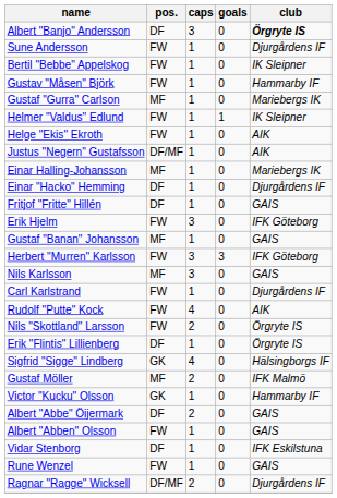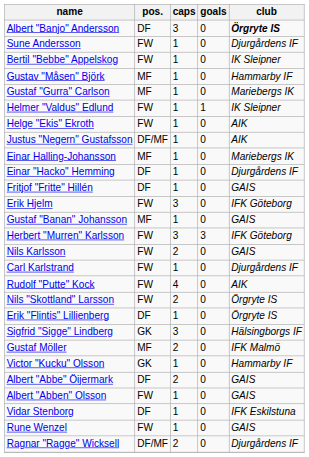 <table class="wikitable" border="1">
 <tr>
 <th>name</th>
 <th>pos.</th>
 <th>caps</th>
 <th>goals</th>
 <th>club</th>
 </tr>
 <tr>
 <td><a href='#'>Albert "Banjo" Andersson</a></td>
 <td>DF</td>
 <td>3</td>
 <td>0</td>
 <td><strong><em>Örgryte IS</em></strong></td>
 </tr>
 <tr>
 <td><a href='#'>Sune Andersson</a></td>
 <td>FW</td>
 <td>1</td>
 <td>0</td>
 <td><em>Djurgårdens IF</em></td>
 </tr>
 <tr>
 <td><a href='#'>Bertil "Bebbe" Appelskog</a></td>
 <td>FW</td>
 <td>1</td>
 <td>0</td>
 <td><em>IK Sleipner</em></td>
 </tr>
 <tr>
 <td><a href='#'>Gustav "Måsen" Björk</a></td>
-<td>FW</td>
+<td>MF</td>
 <td>1</td>
 <td>0</td>
 <td><em>Hammarby IF</em></td>
 </tr>
 <tr>
 <td><a href='#'>Gustaf "Gurra" Carlson</a></td>
 <td>MF</td>
 <td>1</td>
 <td>0</td>
 <td><em>Mariebergs IK</em></td>
 </tr>
 <tr>
 <td><a href='#'>Helmer "Valdus" Edlund</a></td>
 <td>FW</td>
 <td>1</td>
 <td>1</td>
 <td><em>IK Sleipner</em></td>
 </tr>
 <tr>
 <td><a href='#'>Helge "Ekis" Ekroth</a></td>
 <td>FW</td>
 <td>1</td>
 <td>0</td>
 <td><em>AIK</em></td>
 </tr>
 <tr>
 <td><a href='#'>Justus "Negern" Gustafsson</a></td>
 <td>DF/MF</td>
 <td>1</td>
 <td>0</td>
 <td><em>AIK</em></td>
 </tr>
 <tr>
 <td><a href='#'>Einar Halling-Johansson</a></td>
 <td>MF</td>
 <td>1</td>
 <td>0</td>
 <td><em>Mariebergs IK</em></td>
 </tr>
 <tr>
 <td><a href='#'>Einar "Hacko" Hemming</a></td>
 <td>DF</td>
 <td>1</td>
 <td>0</td>
 <td><em>Djurgårdens IF</em></td>
 </tr>
 <tr>
 <td><a href='#'>Fritjof "Fritte" Hillén</a></td>
 <td>DF</td>
 <td>1</td>
 <td>0</td>
 <td><em>GAIS</em></td>
 </tr>
 <tr>
 <td><a href='#'>Erik Hjelm</a></td>
 <td>FW</td>
 <td>3</td>
 <td>0</td>
 <td><em>IFK Göteborg</em></td>
 </tr>
 <tr>
 <td><a href='#'>Gustaf "Banan" Johansson</a></td>
 <td>MF</td>
 <td>1</td>
 <td>0</td>
 <td><em>GAIS</em></td>
 </tr>
 <tr>
 <td><a href='#'>Herbert "Murren" Karlsson</a></td>
 <td>FW</td>
 <td>3</td>
 <td>3</td>
 <td><em>IFK Göteborg</em></td>
 </tr>
 <tr>
 <td><a href='#'>Nils Karlsson</a></td>
-<td>MF</td>
-<td>3</td>
+<td>FW</td>
+<td>2</td>
 <td>0</td>
 <td><em>GAIS</em></td>
 </tr>
 <tr>
 <td><a href='#'>Carl Karlstrand</a></td>
 <td>FW</td>
 <td>1</td>
 <td>0</td>
 <td><em>Djurgårdens IF</em></td>
 </tr>
 <tr>
 <td><a href='#'>Rudolf "Putte" Kock</a></td>
 <td>FW</td>
 <td>4</td>
 <td>0</td>
 <td><em>AIK</em></td>
 </tr>
 <tr>
 <td><a href='#'>Nils "Skottland" Larsson</a></td>
 <td>FW</td>
 <td>2</td>
 <td>0</td>
 <td><em>Örgryte IS</em></td>
 </tr>
 <tr>
 <td><a href='#'>Erik "Flintis" Lillienberg</a></td>
 <td>DF</td>
 <td>1</td>
 <td>0</td>
 <td><em>Örgryte IS</em></td>
 </tr>
 <tr>
 <td><a href='#'>Sigfrid "Sigge" Lindberg</a></td>
 <td>GK</td>
-<td>4</td>
+<td>3</td>
 <td>0</td>
 <td><em>Hälsingborgs IF</em></td>
 </tr>
 <tr>
 <td><a href='#'>Gustaf Möller</a></td>
 <td>MF</td>
 <td>2</td>
 <td>0</td>
 <td><em>IFK Malmö</em></td>
 </tr>
 <tr>
 <td><a href='#'>Victor "Kucku" Olsson</a></td>
 <td>GK</td>
 <td>1</td>
 <td>0</td>
 <td><em>Hammarby IF</em></td>
 </tr>
 <tr>
 <td><a href='#'>Albert "Abbe" Öijermark</a></td>
 <td>DF</td>
 <td>2</td>
 <td>0</td>
 <td><em>GAIS</em></td>
 </tr>
 <tr>
 <td><a href='#'>Albert "Abben" Olsson</a></td>
 <td>FW</td>
 <td>1</td>
 <td>0</td>
 <td><em>GAIS</em></td>
 </tr>
 <tr>
 <td><a href='#'>Vidar Stenborg</a></td>
 <td>DF</td>
 <td>1</td>
 <td>0</td>
 <td><em>IFK Eskilstuna</em></td>
 </tr>
 <tr>
 <td><a href='#'>Rune Wenzel</a></td>
 <td>FW</td>
 <td>1</td>
 <td>0</td>
 <td><em>GAIS</em></td>
 </tr>
 <tr>
 <td><a href='#'>Ragnar "Ragge" Wicksell</a></td>
 <td>DF/MF</td>
 <td>2</td>
 <td>0</td>
 <td><em>Djurgårdens IF</em></td>
 </tr>
 <tr>
 </tr>
 </table>
